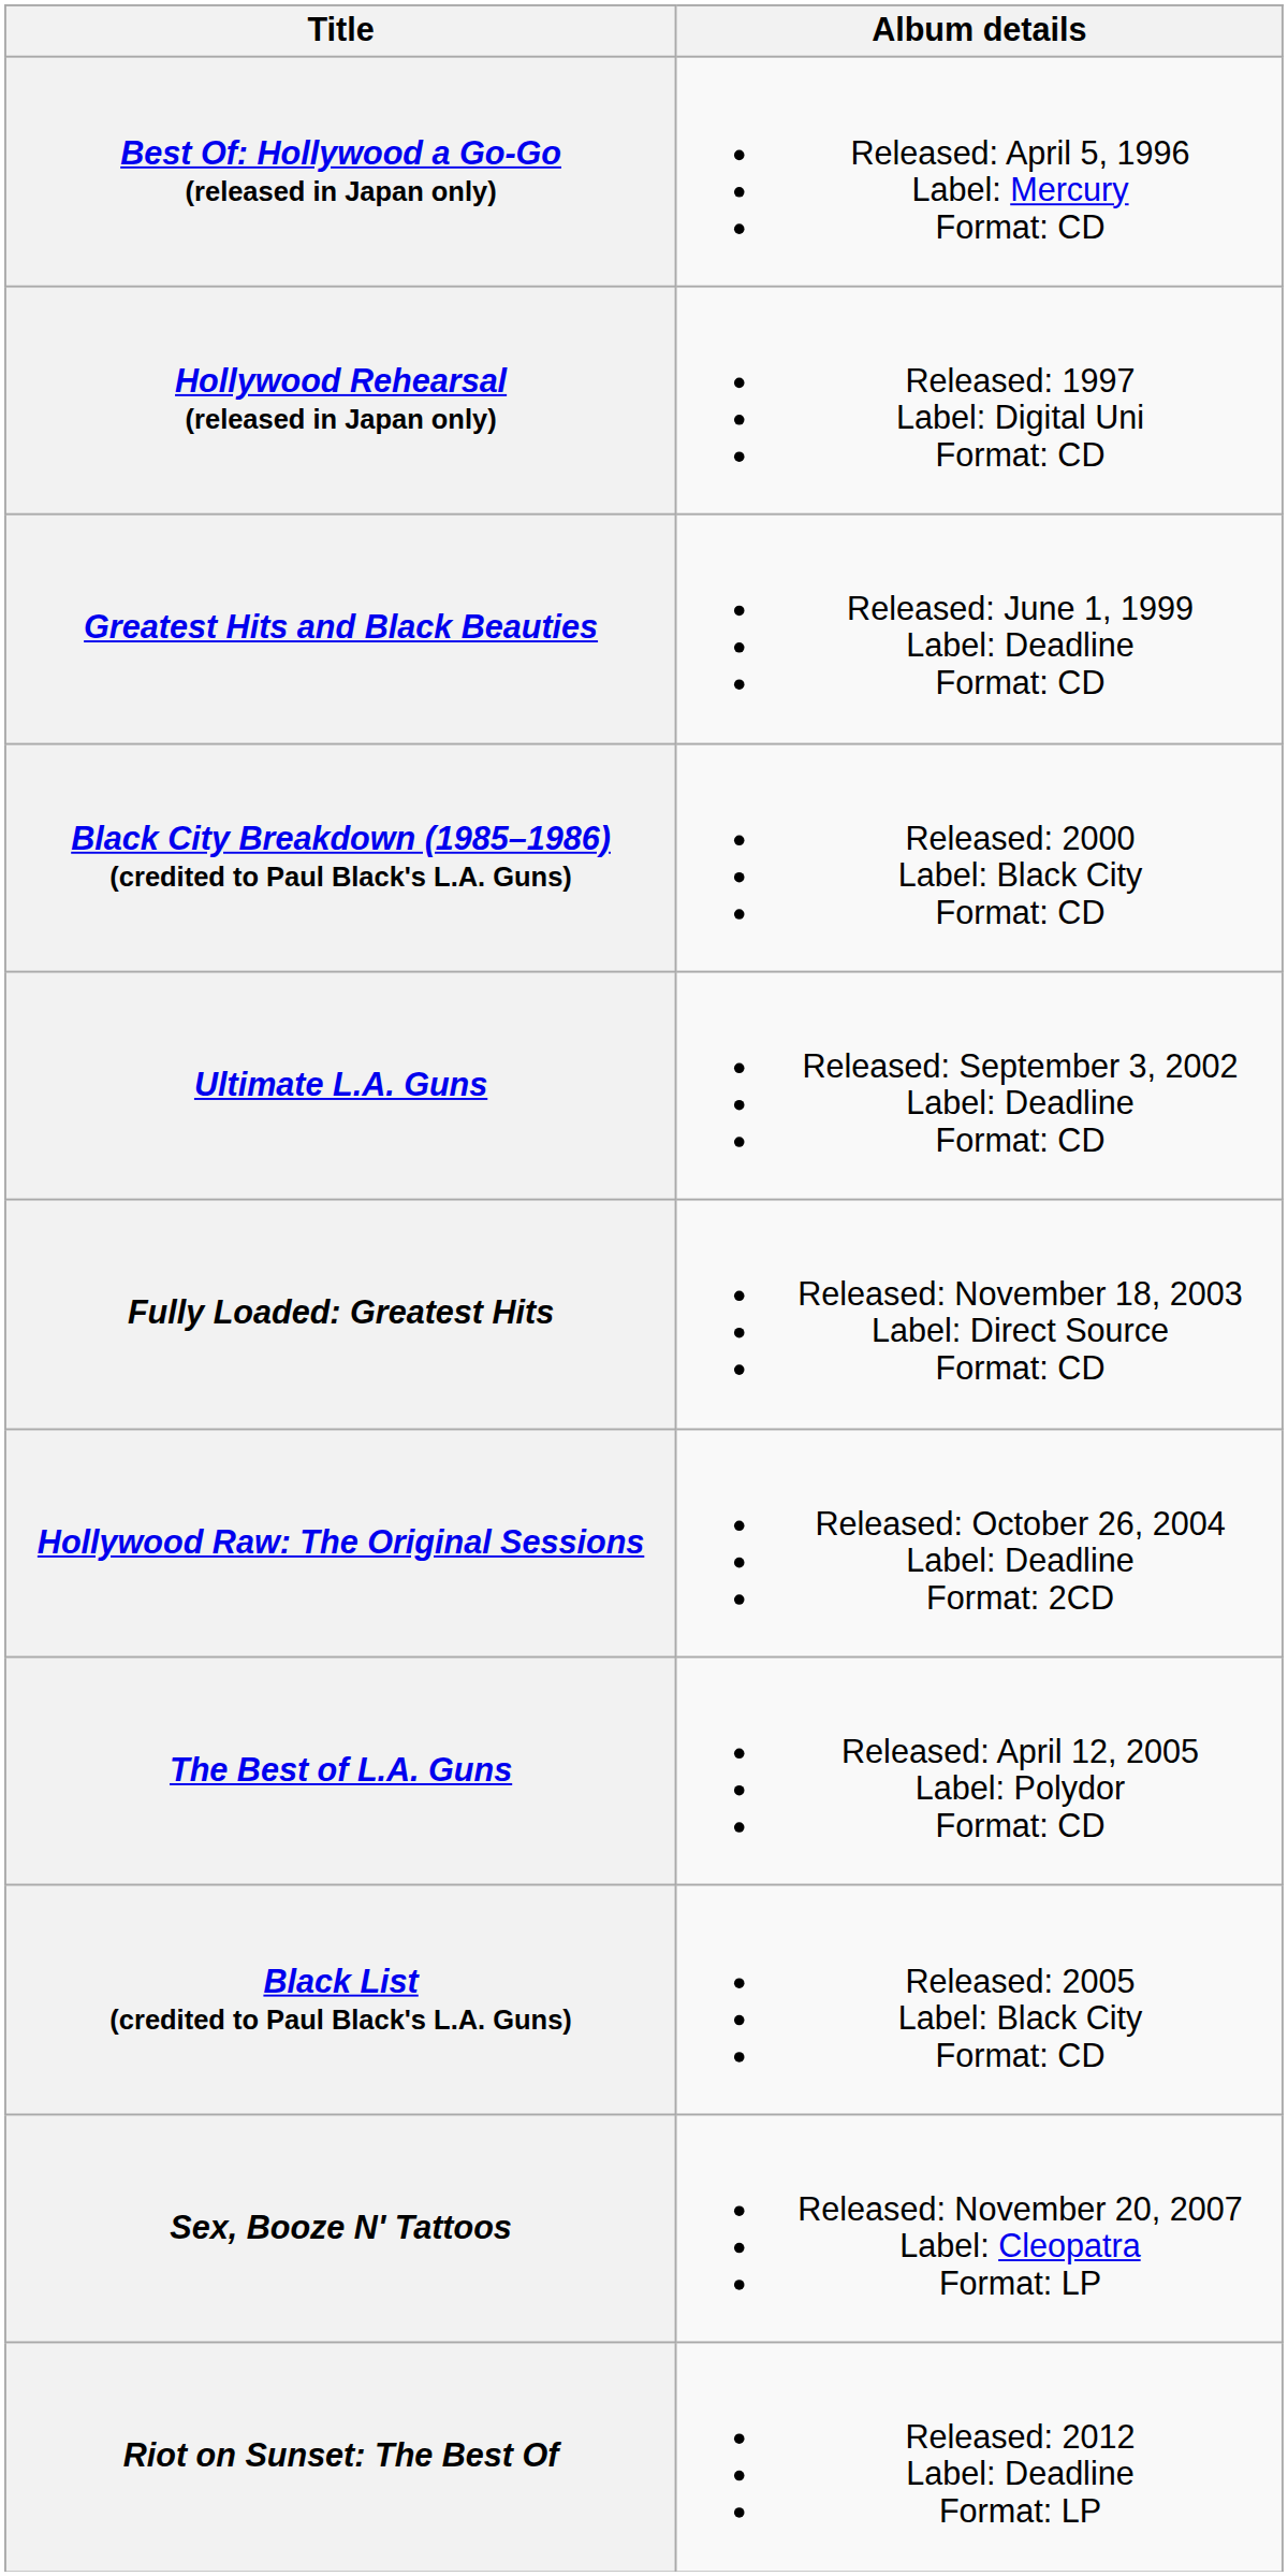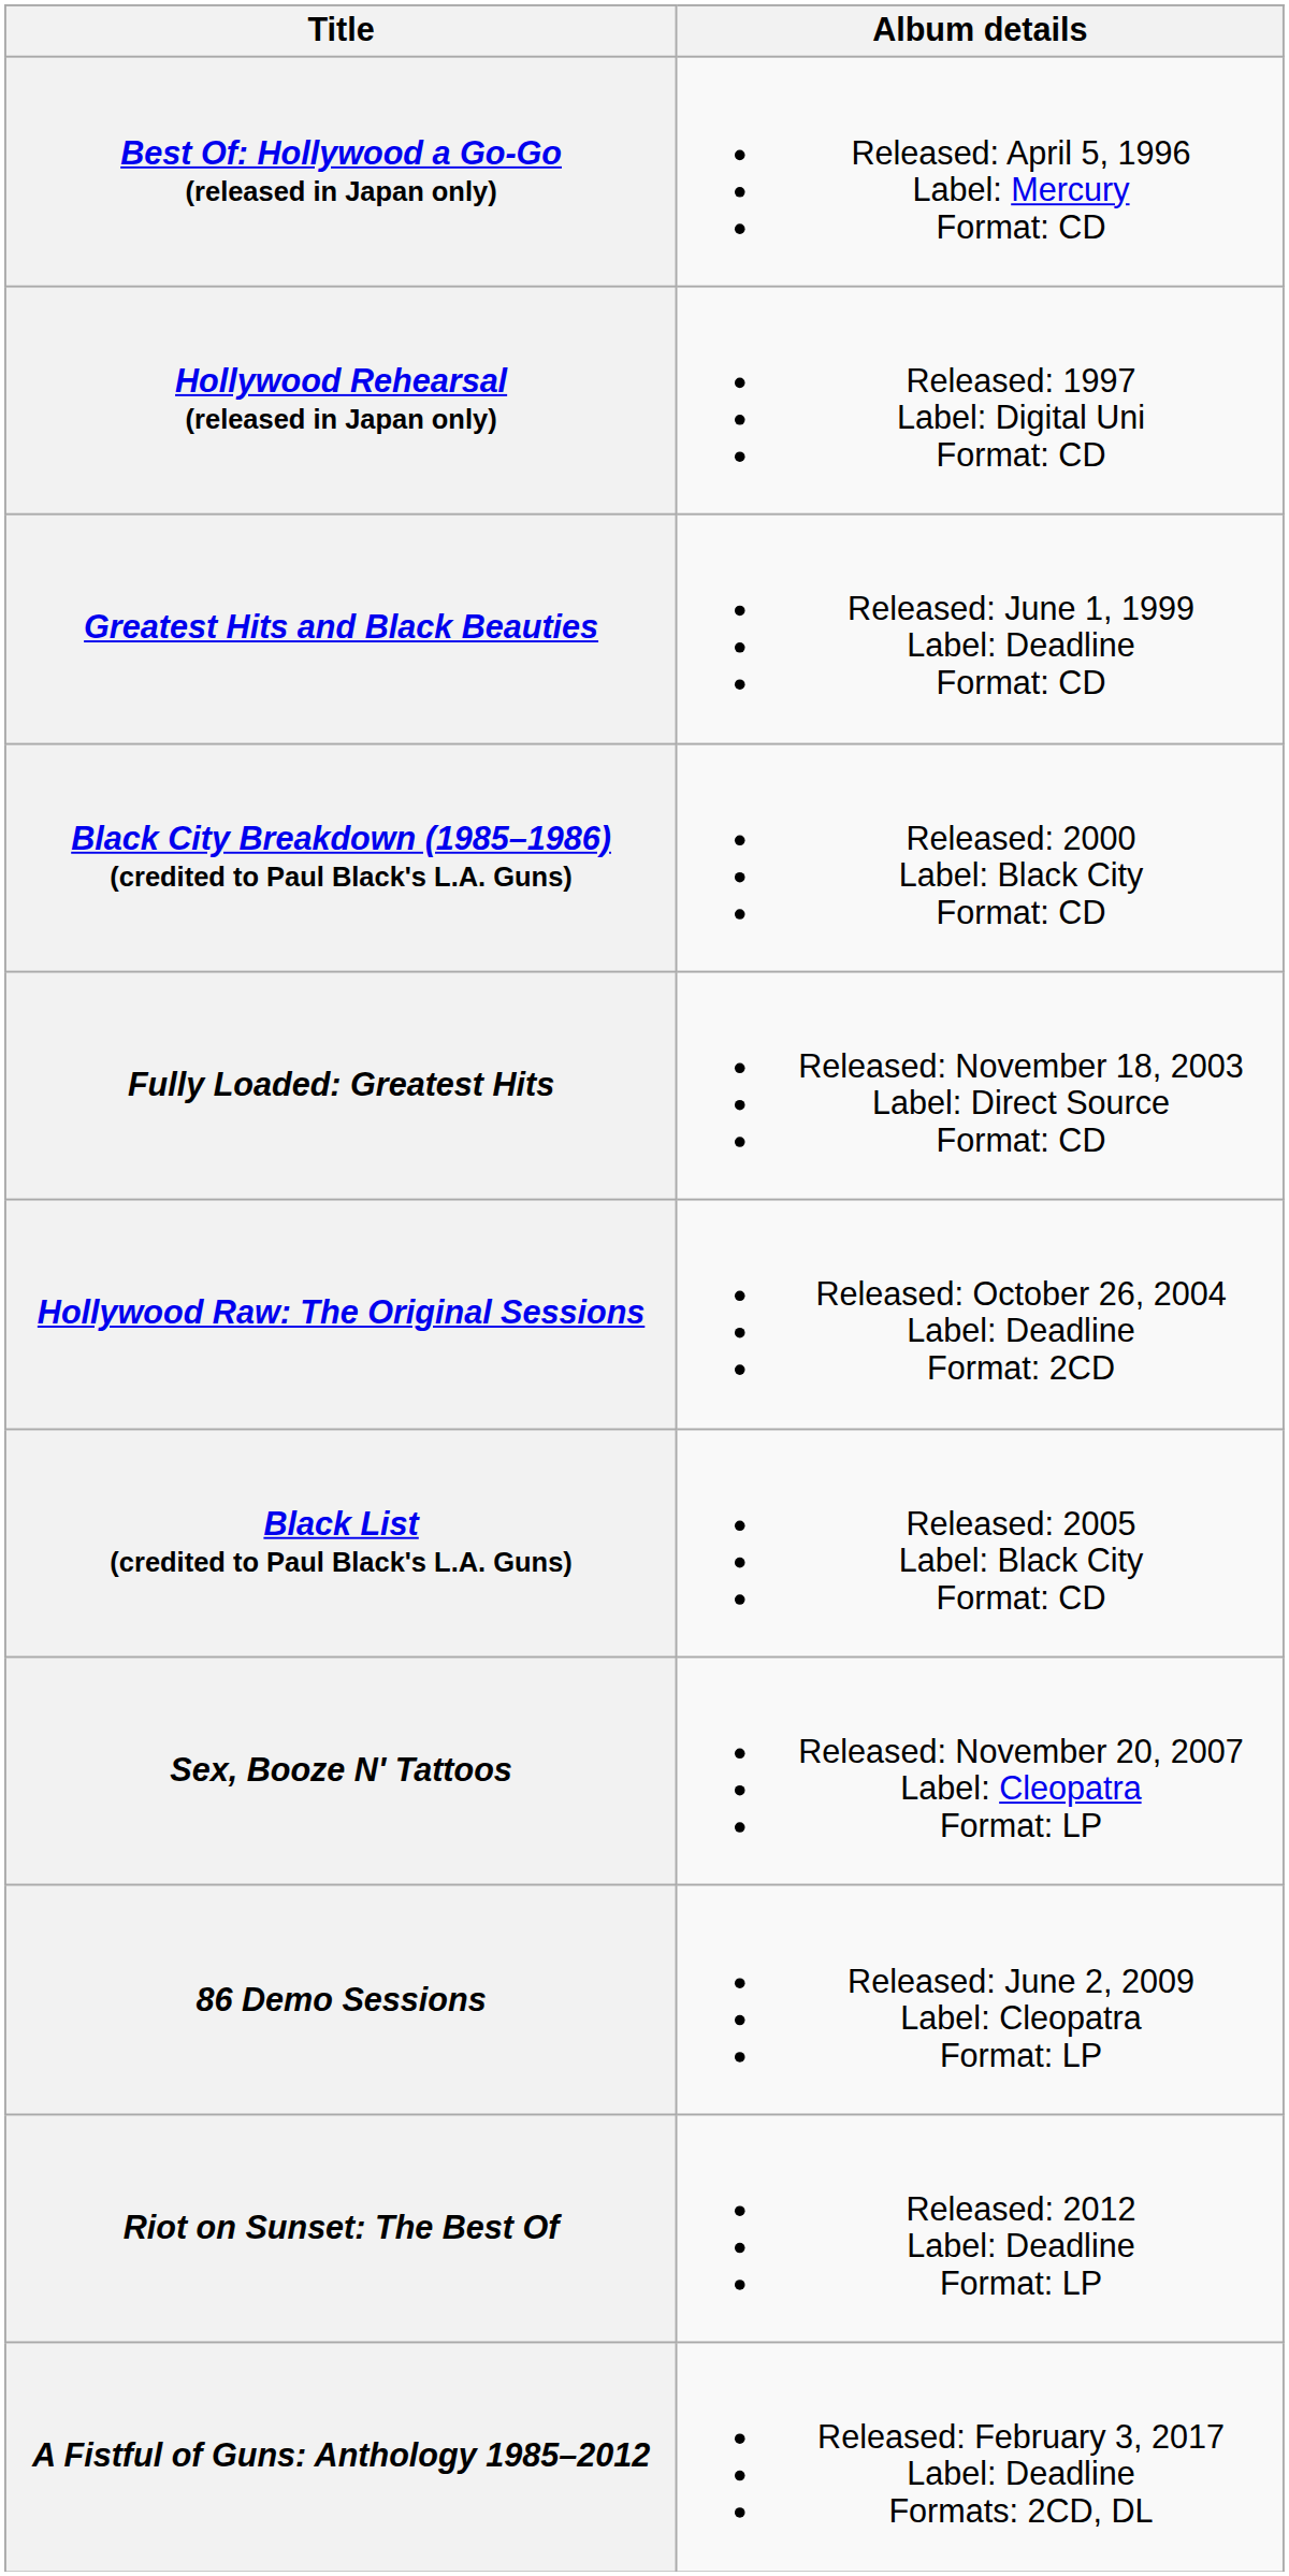 <table class="wikitable plainrowheaders" style="text-align:center;">
 <tr>
 <th scope="col" style="width:20em;">Title</th>
 <th scope="col" style="width:18em;">Album details</th>
 </tr>
 <tr>
 <th scope="row"><em><a href='#'>Best Of: Hollywood a Go-Go</a></em><br><small>(released in Japan only)</small></th>
 <td><br><ul><li>Released: April 5, 1996</li><li>Label: <a href='#'>Mercury</a></li><li>Format: CD</li></ul></td>
 </tr>
 <tr>
 <th scope="row"><em><a href='#'>Hollywood Rehearsal</a></em><br><small>(released in Japan only)</small></th>
 <td><br><ul><li>Released: 1997</li><li>Label: Digital Uni</li><li>Format: CD</li></ul></td>
 </tr>
 <tr>
 <th scope="row"><em><a href='#'>Greatest Hits and Black Beauties</a></em></th>
 <td><br><ul><li>Released: June 1, 1999</li><li>Label: Deadline</li><li>Format: CD</li></ul></td>
 </tr>
 <tr>
 <th scope="row"><em><a href='#'>Black City Breakdown (1985–1986)</a></em><br><small>(credited to Paul Black's L.A. Guns)</small></th>
 <td><br><ul><li>Released: 2000</li><li>Label: Black City</li><li>Format: CD</li></ul></td>
 </tr>
 <tr>
-<th scope="row"><em><a href='#'>Ultimate L.A. Guns</a></em></th>
-<td><br><ul><li>Released: September 3, 2002</li><li>Label: Deadline</li><li>Format: CD</li></ul></td>
-</tr>
-<tr>
 <th scope="row"><em>Fully Loaded: Greatest Hits</em></th>
 <td><br><ul><li>Released: November 18, 2003</li><li>Label: Direct Source</li><li>Format: CD</li></ul></td>
 </tr>
 <tr>
 <th scope="row"><em><a href='#'>Hollywood Raw: The Original Sessions</a></em></th>
 <td><br><ul><li>Released: October 26, 2004</li><li>Label: Deadline</li><li>Format: 2CD</li></ul></td>
-</tr>
-<tr>
-<th scope="row"><em><a href='#'>The Best of L.A. Guns</a></em></th>
-<td><br><ul><li>Released: April 12, 2005</li><li>Label: Polydor</li><li>Format: CD</li></ul></td>
 </tr>
 <tr>
 <th scope="row"><em><a href='#'>Black List</a></em><br><small>(credited to Paul Black's L.A. Guns)</small></th>
 <td><br><ul><li>Released: 2005</li><li>Label: Black City</li><li>Format: CD</li></ul></td>
 </tr>
 <tr>
 <th scope="row"><em>Sex, Booze N' Tattoos</em></th>
 <td><br><ul><li>Released: November 20, 2007</li><li>Label: <a href='#'>Cleopatra</a></li><li>Format: LP</li></ul></td>
 </tr>
 <tr>
+<th scope="row"><em>86 Demo Sessions</em></th>
+<td><br><ul><li>Released: June 2, 2009</li><li>Label: Cleopatra</li><li>Format: LP</li></ul></td>
+</tr>
+<tr>
 <th scope="row"><em>Riot on Sunset: The Best Of</em></th>
 <td><br><ul><li>Released: 2012</li><li>Label: Deadline</li><li>Format: LP</li></ul></td>
 </tr>
+<tr>
+<th scope="row"><em>A Fistful of Guns: Anthology 1985–2012</em></th>
+<td><br><ul><li>Released: February 3, 2017</li><li>Label: Deadline</li><li>Formats: 2CD, DL</li></ul></td>
+</tr>
 </table>
